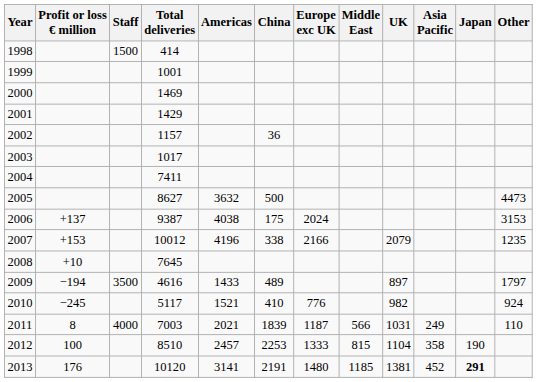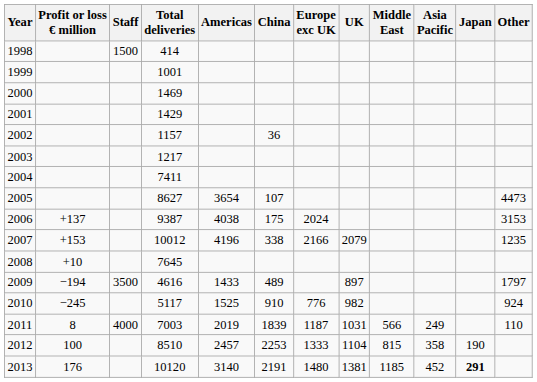 <table class="wikitable" style="text-align:center; font-size:88%">
 <tr>
 <th>Year</th>
 <th>Profit or loss<br>€ million</th>
 <th>Staff</th>
 <th>Total<br>deliveries</th>
 <th>Americas</th>
 <th>China</th>
 <th>Europe<br>exc UK</th>
+<th>UK</th>
 <th>Middle<br>East</th>
-<th>UK</th>
 <th>Asia<br>Pacific</th>
 <th>Japan</th>
 <th>Other</th>
 </tr>
 <tr>
 <td>1998</td>
 <td></td>
 <td>1500</td>
 <td>414</td>
 <td></td>
 <td></td>
 <td></td>
 <td></td>
 <td></td>
 <td></td>
 <td></td>
 <td></td>
 </tr>
 <tr>
 <td>1999</td>
 <td></td>
 <td></td>
 <td>1001</td>
 <td></td>
 <td></td>
 <td></td>
 <td></td>
 <td></td>
 <td></td>
 <td></td>
 <td></td>
 </tr>
 <tr>
 <td>2000</td>
 <td></td>
 <td></td>
 <td>1469</td>
 <td></td>
 <td></td>
 <td></td>
 <td></td>
 <td></td>
 <td></td>
 <td></td>
 <td></td>
 </tr>
 <tr>
 <td>2001</td>
 <td></td>
 <td></td>
 <td>1429</td>
 <td></td>
 <td></td>
 <td></td>
 <td></td>
 <td></td>
 <td></td>
 <td></td>
 <td></td>
 </tr>
 <tr>
 <td>2002</td>
 <td></td>
 <td></td>
 <td>1157</td>
 <td></td>
 <td>36</td>
 <td></td>
 <td></td>
 <td></td>
 <td></td>
 <td></td>
 <td></td>
 </tr>
 <tr>
 <td>2003</td>
 <td></td>
 <td></td>
-<td>1017</td>
+<td>1217</td>
 <td></td>
 <td></td>
 <td></td>
 <td></td>
 <td></td>
 <td></td>
 <td></td>
 <td></td>
 </tr>
 <tr>
 <td>2004</td>
 <td></td>
 <td></td>
 <td>7411</td>
 <td></td>
 <td></td>
 <td></td>
 <td></td>
 <td></td>
 <td></td>
 <td></td>
 <td></td>
 </tr>
 <tr>
 <td>2005</td>
 <td></td>
 <td></td>
 <td>8627</td>
-<td>3632</td>
-<td>500</td>
+<td>3654</td>
+<td>107</td>
 <td></td>
 <td></td>
 <td></td>
 <td></td>
 <td></td>
 <td>4473</td>
 </tr>
 <tr>
 <td>2006</td>
 <td>+137</td>
 <td></td>
 <td>9387</td>
 <td>4038</td>
 <td>175</td>
 <td>2024</td>
 <td></td>
 <td></td>
 <td></td>
 <td></td>
 <td>3153</td>
 </tr>
 <tr>
 <td>2007</td>
 <td>+153</td>
 <td></td>
 <td>10012</td>
 <td>4196</td>
 <td>338</td>
 <td>2166</td>
+<td>2079</td>
 <td></td>
-<td>2079</td>
 <td></td>
 <td></td>
 <td>1235</td>
 </tr>
 <tr>
 <td>2008</td>
 <td>+10</td>
 <td></td>
 <td>7645</td>
 <td></td>
 <td></td>
 <td></td>
 <td></td>
 <td></td>
 <td></td>
 <td></td>
 <td></td>
 </tr>
 <tr>
 <td>2009</td>
 <td>−194</td>
 <td>3500</td>
 <td>4616</td>
 <td>1433</td>
 <td>489</td>
 <td></td>
+<td>897</td>
 <td></td>
-<td>897</td>
 <td></td>
 <td></td>
 <td>1797</td>
 </tr>
 <tr>
 <td>2010</td>
 <td>−245</td>
 <td></td>
 <td>5117</td>
-<td>1521</td>
-<td>410</td>
+<td>1525</td>
+<td>910</td>
 <td>776</td>
+<td>982</td>
 <td></td>
-<td>982</td>
 <td></td>
 <td></td>
 <td>924</td>
 </tr>
 <tr>
 <td>2011</td>
 <td>8</td>
 <td>4000</td>
 <td>7003</td>
-<td>2021</td>
+<td>2019</td>
 <td>1839</td>
 <td>1187</td>
+<td>1031</td>
 <td>566</td>
-<td>1031</td>
 <td>249</td>
 <td></td>
 <td>110</td>
 </tr>
 <tr>
 <td>2012</td>
 <td>100</td>
 <td></td>
 <td>8510</td>
 <td>2457</td>
 <td>2253</td>
 <td>1333</td>
+<td>1104</td>
 <td>815</td>
-<td>1104</td>
 <td>358</td>
 <td>190</td>
 <td></td>
 </tr>
 <tr>
 <td>2013</td>
 <td>176</td>
 <td></td>
 <td>10120</td>
-<td>3141</td>
+<td>3140</td>
 <td>2191</td>
 <td>1480</td>
+<td>1381</td>
 <td>1185</td>
-<td>1381</td>
 <td>452</td>
 <td><strong>291</strong></td>
 <td></td>
 </tr>
 </table>
